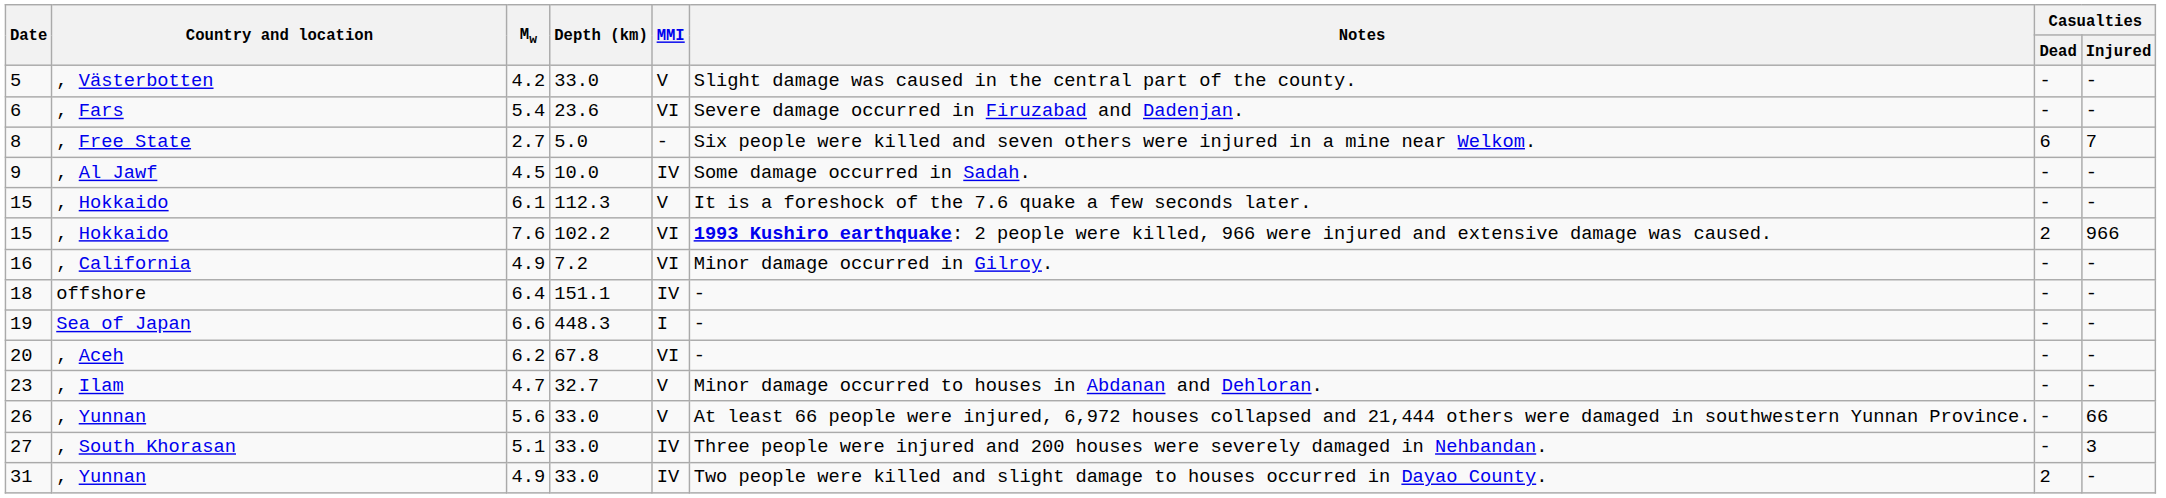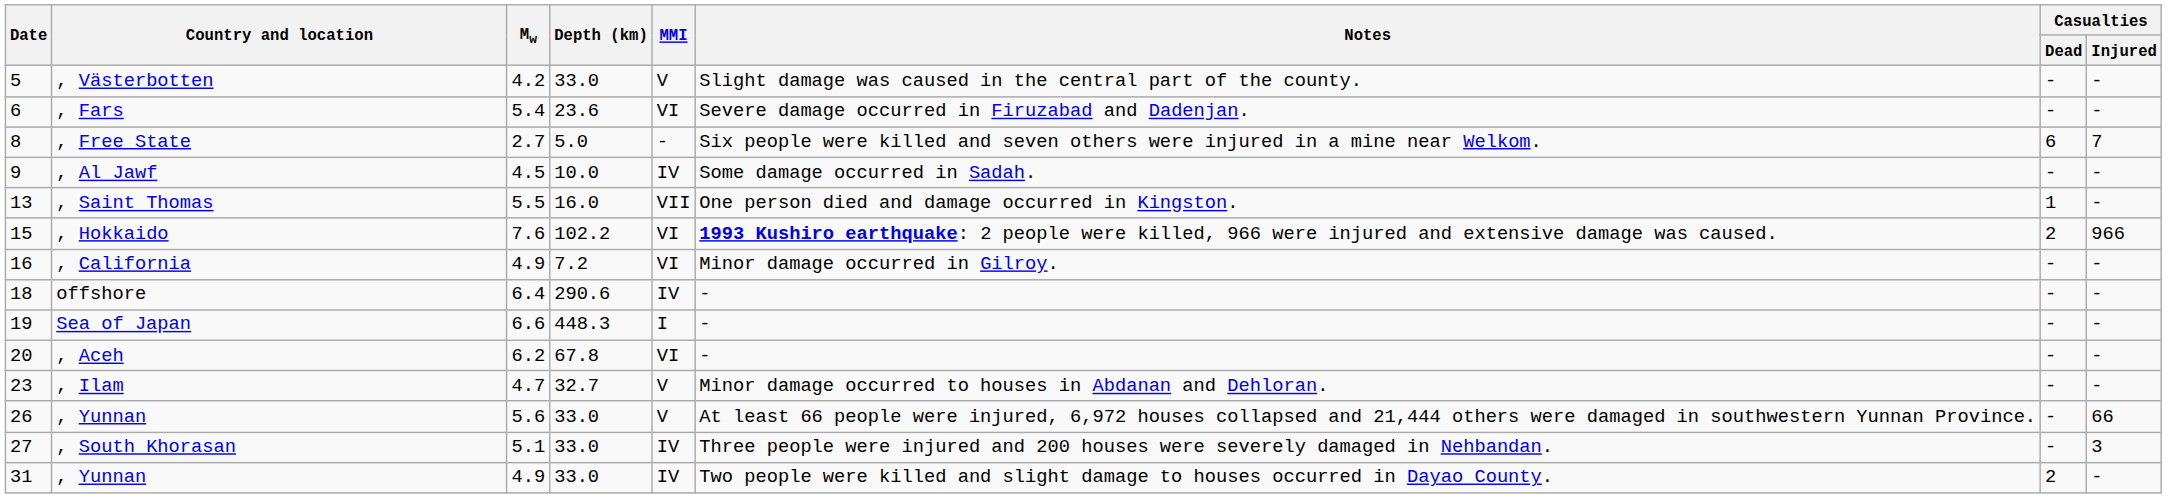 <table class="wikitable sortable" style="border:1px black; margin-left:1em;">
 <tr>
 <th rowspan="2"><small>Date</small></th>
 <th rowspan="2" style="width: 310px"><small>Country and location</small></th>
 <th rowspan="2"><small>M<sub>w</sub></small></th>
 <th rowspan="2"><small>Depth (km)</small></th>
 <th rowspan="2"><small><a href='#'>MMI</a></small></th>
 <th rowspan="2" class="unsortable"><small>Notes</small></th>
 <th colspan="2"><small>Casualties</small></th>
 </tr>
 <tr>
 <th><small>Dead</small></th>
 <th><small>Injured</small></th>
 </tr>
 <tr>
 <td>5</td>
 <td>, <a href='#'>Västerbotten</a></td>
 <td>4.2</td>
 <td>33.0</td>
 <td>V</td>
 <td>Slight damage was caused in the central part of the county.</td>
 <td>-</td>
 <td>-</td>
 </tr>
 <tr>
 <td>6</td>
 <td>, <a href='#'>Fars</a></td>
 <td>5.4</td>
 <td>23.6</td>
 <td>VI</td>
 <td>Severe damage occurred in <a href='#'>Firuzabad</a> and <a href='#'>Dadenjan</a>.</td>
 <td>-</td>
 <td>-</td>
 </tr>
 <tr>
 <td>8</td>
 <td>, <a href='#'>Free State</a></td>
 <td>2.7</td>
 <td>5.0</td>
 <td>-</td>
 <td>Six people were killed and seven others were injured in a mine near <a href='#'>Welkom</a>.</td>
 <td>6</td>
 <td>7</td>
 </tr>
 <tr>
 <td>9</td>
 <td>, <a href='#'>Al Jawf</a></td>
 <td>4.5</td>
 <td>10.0</td>
 <td>IV</td>
 <td>Some damage occurred in <a href='#'>Sadah</a>.</td>
 <td>-</td>
 <td>-</td>
 </tr>
 <tr>
-<td>15</td>
-<td>, <a href='#'>Hokkaido</a></td>
-<td>6.1</td>
-<td>112.3</td>
-<td>V</td>
-<td>It is a foreshock of the 7.6 quake a few seconds later.</td>
-<td>-</td>
+<td>13</td>
+<td>, <a href='#'>Saint Thomas</a></td>
+<td>5.5</td>
+<td>16.0</td>
+<td>VII</td>
+<td>One person died and damage occurred in <a href='#'>Kingston</a>.</td>
+<td>1</td>
 <td>-</td>
 </tr>
 <tr>
 <td>15</td>
 <td>, <a href='#'>Hokkaido</a></td>
 <td>7.6</td>
 <td>102.2</td>
 <td>VI</td>
 <td><strong><a href='#'>1993 Kushiro earthquake</a></strong>: 2 people were killed, 966 were injured and extensive damage was caused.</td>
 <td>2</td>
 <td>966</td>
 </tr>
 <tr>
 <td>16</td>
 <td>, <a href='#'>California</a></td>
 <td>4.9</td>
 <td>7.2</td>
 <td>VI</td>
 <td>Minor damage occurred in <a href='#'>Gilroy</a>.</td>
 <td>-</td>
 <td>-</td>
 </tr>
 <tr>
 <td>18</td>
 <td> offshore</td>
 <td>6.4</td>
-<td>151.1</td>
+<td>290.6</td>
 <td>IV</td>
 <td>-</td>
 <td>-</td>
 <td>-</td>
 </tr>
 <tr>
 <td>19</td>
 <td><a href='#'>Sea of Japan</a></td>
 <td>6.6</td>
 <td>448.3</td>
 <td>I</td>
 <td>-</td>
 <td>-</td>
 <td>-</td>
 </tr>
 <tr>
 <td>20</td>
 <td>, <a href='#'>Aceh</a></td>
 <td>6.2</td>
 <td>67.8</td>
 <td>VI</td>
 <td>-</td>
 <td>-</td>
 <td>-</td>
 </tr>
 <tr>
 <td>23</td>
 <td>, <a href='#'>Ilam</a></td>
 <td>4.7</td>
 <td>32.7</td>
 <td>V</td>
 <td>Minor damage occurred to houses in <a href='#'>Abdanan</a> and <a href='#'>Dehloran</a>.</td>
 <td>-</td>
 <td>-</td>
 </tr>
 <tr>
 <td>26</td>
 <td>, <a href='#'>Yunnan</a></td>
 <td>5.6</td>
 <td>33.0</td>
 <td>V</td>
 <td>At least 66 people were injured, 6,972 houses collapsed and 21,444 others were damaged in southwestern Yunnan Province.</td>
 <td>-</td>
 <td>66</td>
 </tr>
 <tr>
 <td>27</td>
 <td>, <a href='#'>South Khorasan</a></td>
 <td>5.1</td>
 <td>33.0</td>
 <td>IV</td>
 <td>Three people were injured and 200 houses were severely damaged in <a href='#'>Nehbandan</a>.</td>
 <td>-</td>
 <td>3</td>
 </tr>
 <tr>
 <td>31</td>
 <td>, <a href='#'>Yunnan</a></td>
 <td>4.9</td>
 <td>33.0</td>
 <td>IV</td>
 <td>Two people were killed and slight damage to houses occurred in <a href='#'>Dayao County</a>.</td>
 <td>2</td>
 <td>-</td>
 </tr>
 <tr>
 </tr>
 </table>
